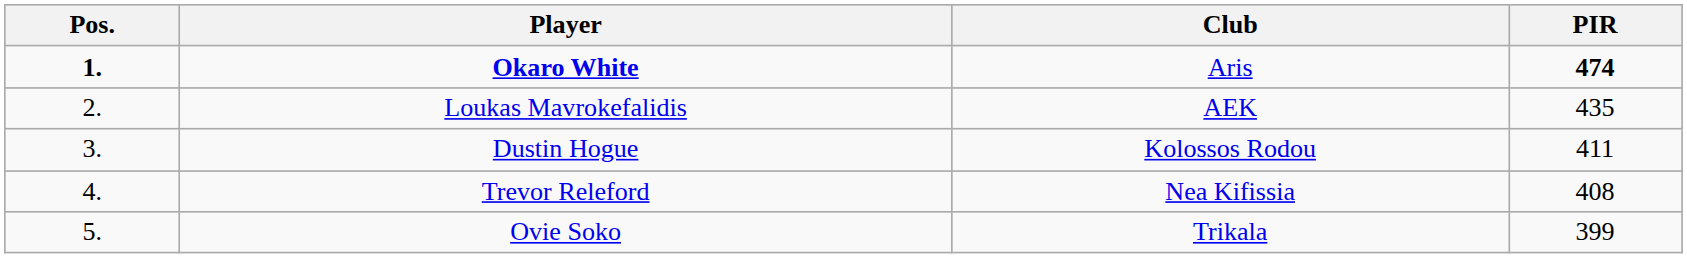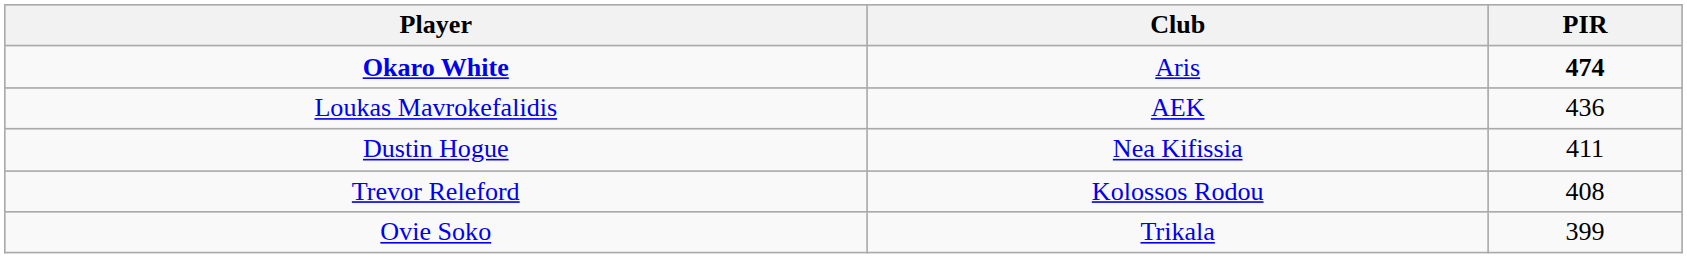 <table class="wikitable" style="text-align: center;" width="65%">
 <tr>
-<th>Pos.</th>
 <th>Player</th>
 <th>Club</th>
 <th>PIR</th>
 </tr>
 <tr>
-<td align="center"><strong>1.</strong></td>
 <td> <strong><a href='#'>Okaro White</a></strong></td>
 <td><a href='#'>Aris</a></td>
 <td align="center"><strong>474</strong></td>
 </tr>
 <tr>
-<td align="center">2.</td>
 <td> <a href='#'>Loukas Mavrokefalidis</a></td>
 <td><a href='#'>AEK</a></td>
-<td align="center">435</td>
+<td align="center">436</td>
 </tr>
 <tr>
-<td align="center">3.</td>
 <td> <a href='#'>Dustin Hogue</a></td>
-<td><a href='#'>Kolossos Rodou</a></td>
+<td><a href='#'>Nea Kifissia</a></td>
 <td align="center">411</td>
 </tr>
 <tr>
-<td align="center">4.</td>
 <td> <a href='#'>Trevor Releford</a></td>
-<td><a href='#'>Nea Kifissia</a></td>
+<td><a href='#'>Kolossos Rodou</a></td>
 <td align="center">408</td>
 </tr>
 <tr>
-<td align="center">5.</td>
 <td> <a href='#'>Ovie Soko</a></td>
 <td><a href='#'>Trikala</a></td>
 <td align="center">399</td>
 </tr>
 </table>
